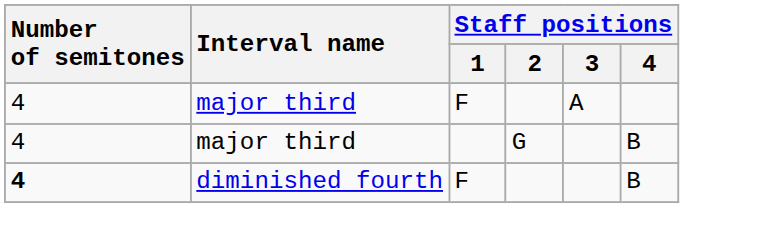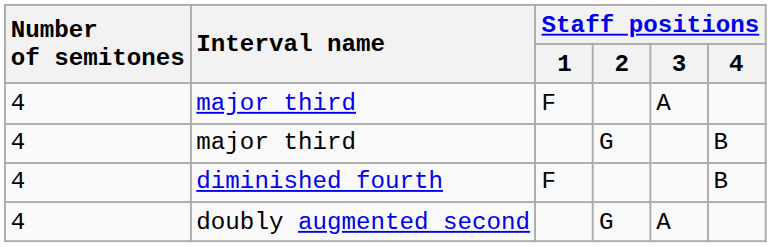 <table class="wikitable">
 <tr>
 <th rowspan="2" ; style="text-align: left">Number<br>of semitones</th>
 <th rowspan="2" ; style="text-align: left">Interval name</th>
 <th colspan="4"><a href='#'>Staff positions</a></th>
 </tr>
 <tr>
 <th>1</th>
 <th>2</th>
 <th>3</th>
 <th>4</th>
 </tr>
 <tr>
 <td>4</td>
 <td><a href='#'>major third</a></td>
 <td>F</td>
 <td> </td>
 <td>A</td>
 <td> </td>
 </tr>
 <tr>
 <td>4</td>
 <td>major third</td>
 <td> </td>
 <td>G</td>
 <td> </td>
 <td>B</td>
 </tr>
 <tr>
-<td><strong>4</strong></td>
+<td>4</td>
 <td><a href='#'>diminished fourth</a></td>
 <td>F</td>
 <td> </td>
 <td> </td>
 <td>B</td>
 </tr>
+<tr>
+<td>4</td>
+<td>doubly <a href='#'>augmented second</a></td>
+<td> </td>
+<td>G</td>
+<td>A</td>
+<td> </td>
+</tr>
 </table>
